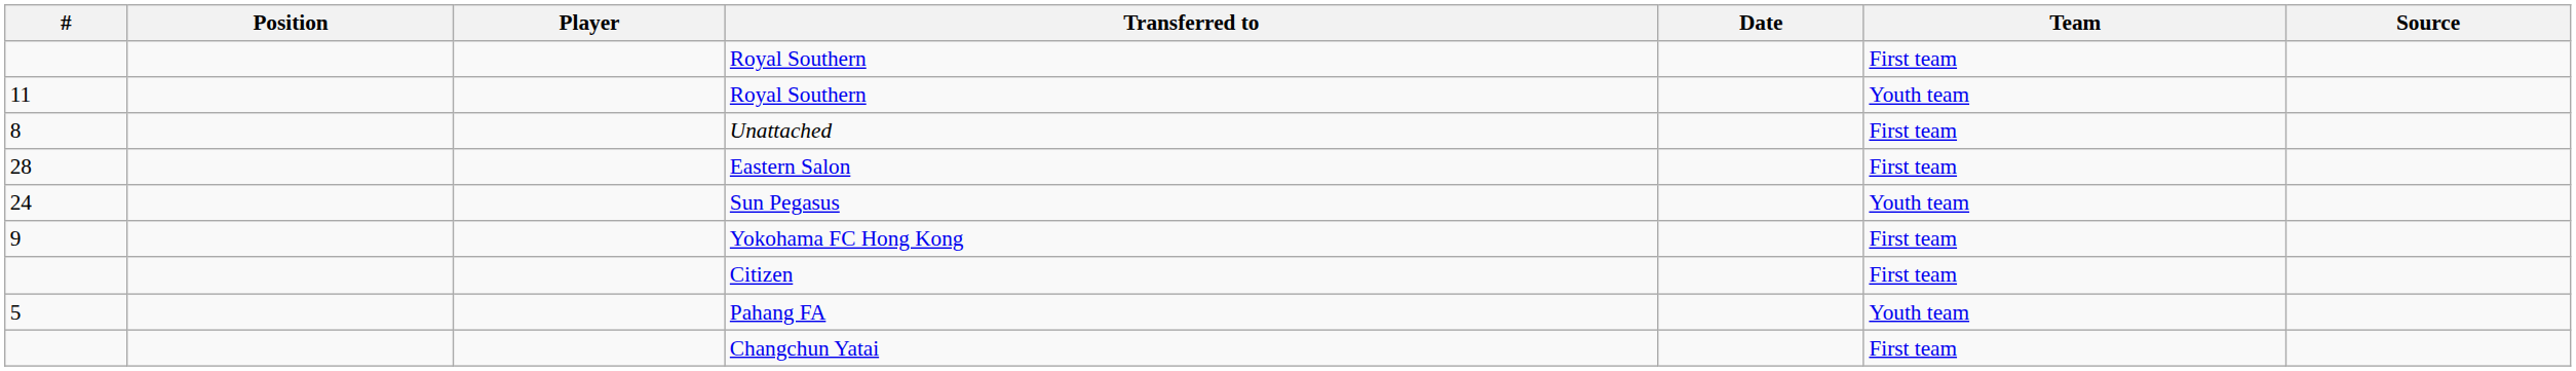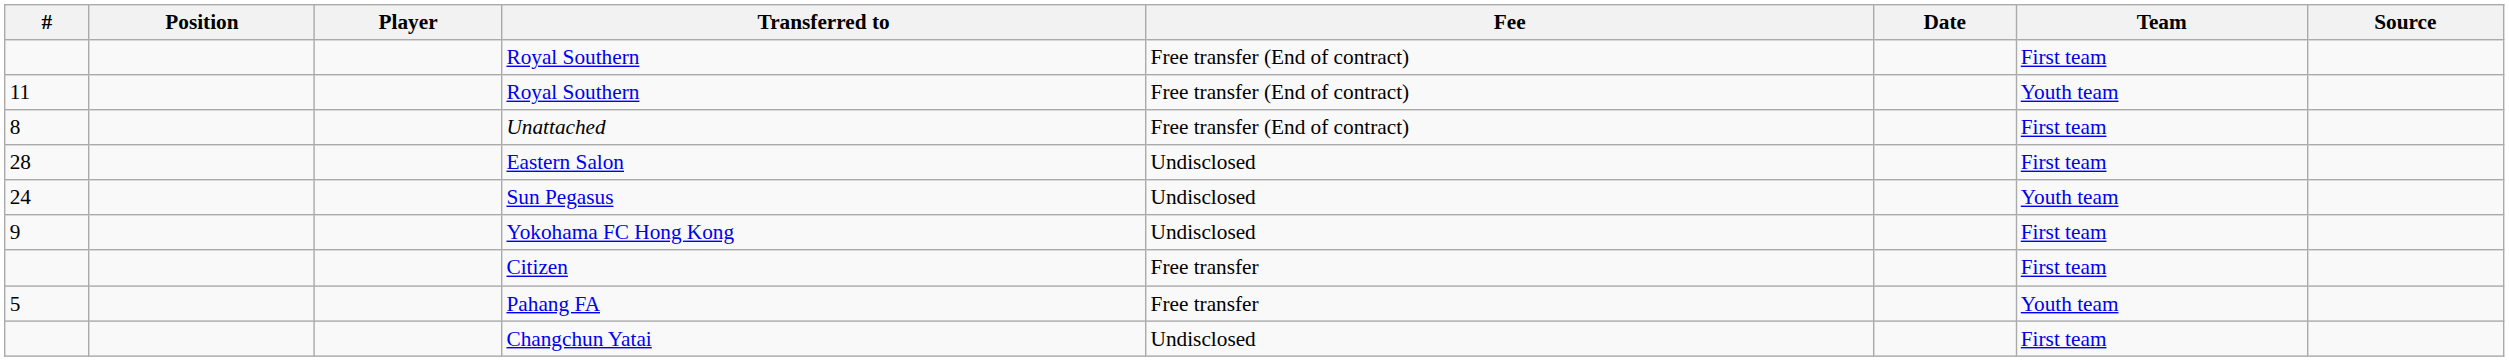 <table class="wikitable sortable" style="width:90%; text-align:center; font-size:95%; text-align:left;">
 <tr>
 <th><strong>#</strong></th>
 <th><strong>Position</strong></th>
 <th><strong>Player</strong></th>
 <th><strong>Transferred to</strong></th>
+<th><strong>Fee</strong></th>
 <th><strong>Date</strong></th>
 <th><strong>Team</strong></th>
 <th><strong>Source</strong></th>
 </tr>
 <tr>
 <td></td>
 <td></td>
 <td></td>
 <td> <a href='#'>Royal Southern</a></td>
+<td>Free transfer (End of contract)</td>
 <td></td>
 <td><a href='#'>First team</a></td>
 <td></td>
 </tr>
 <tr>
 <td>11</td>
 <td></td>
 <td></td>
 <td> <a href='#'>Royal Southern</a></td>
+<td>Free transfer (End of contract)</td>
 <td></td>
 <td><a href='#'>Youth team</a></td>
 <td></td>
 </tr>
 <tr>
 <td>8</td>
 <td></td>
 <td></td>
 <td><em>Unattached</em></td>
+<td>Free transfer (End of contract)</td>
 <td></td>
 <td><a href='#'>First team</a></td>
 <td></td>
 </tr>
 <tr>
 <td>28</td>
 <td></td>
 <td></td>
 <td> <a href='#'>Eastern Salon</a></td>
+<td>Undisclosed</td>
 <td></td>
 <td><a href='#'>First team</a></td>
 <td></td>
 </tr>
 <tr>
 <td>24</td>
 <td></td>
 <td></td>
 <td> <a href='#'>Sun Pegasus</a></td>
+<td>Undisclosed</td>
 <td></td>
 <td><a href='#'>Youth team</a></td>
 <td></td>
 </tr>
 <tr>
 <td>9</td>
 <td></td>
 <td></td>
 <td> <a href='#'>Yokohama FC Hong Kong</a></td>
+<td>Undisclosed</td>
 <td></td>
 <td><a href='#'>First team</a></td>
 <td></td>
 </tr>
 <tr>
 <td></td>
 <td></td>
 <td></td>
 <td> <a href='#'>Citizen</a></td>
+<td>Free transfer</td>
 <td></td>
 <td><a href='#'>First team</a></td>
 <td></td>
 </tr>
 <tr>
 <td>5</td>
 <td></td>
 <td></td>
 <td> <a href='#'>Pahang FA</a></td>
+<td>Free transfer</td>
 <td></td>
 <td><a href='#'>Youth team</a></td>
 <td></td>
 </tr>
 <tr>
 <td></td>
 <td></td>
 <td></td>
 <td> <a href='#'>Changchun Yatai</a></td>
+<td>Undisclosed</td>
 <td></td>
 <td><a href='#'>First team</a></td>
 <td></td>
 </tr>
 </table>
